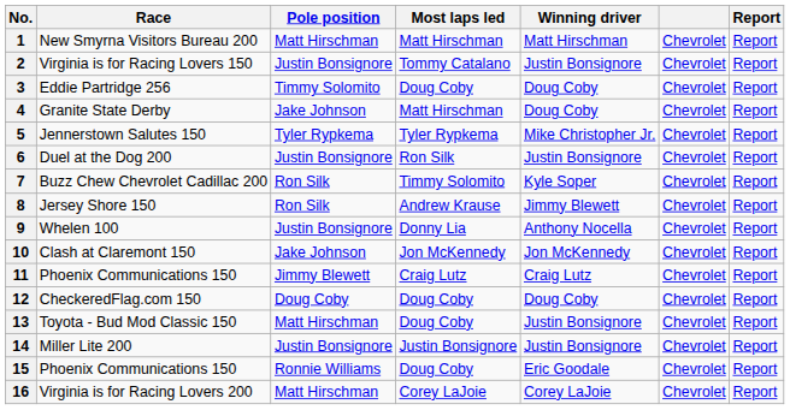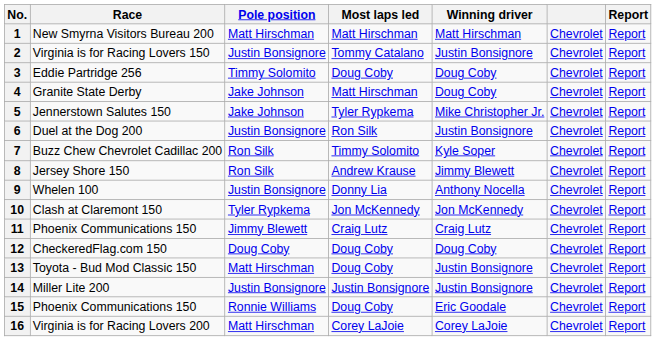 <table class="wikitable sortable" style="font-size:95%">
 <tr>
 <th>No.</th>
 <th>Race</th>
 <th><a href='#'>Pole position</a></th>
 <th>Most laps led</th>
 <th>Winning driver</th>
 <th></th>
 <th>Report</th>
 </tr>
 <tr>
 <th>1</th>
 <td>New Smyrna Visitors Bureau 200</td>
 <td><a href='#'>Matt Hirschman</a></td>
 <td><a href='#'>Matt Hirschman</a></td>
 <td><a href='#'>Matt Hirschman</a></td>
 <td><a href='#'>Chevrolet</a></td>
 <td><a href='#'>Report</a></td>
 </tr>
 <tr>
 <th>2</th>
 <td>Virginia is for Racing Lovers 150</td>
 <td><a href='#'>Justin Bonsignore</a></td>
 <td><a href='#'>Tommy Catalano</a></td>
 <td><a href='#'>Justin Bonsignore</a></td>
 <td><a href='#'>Chevrolet</a></td>
 <td><a href='#'>Report</a></td>
 </tr>
 <tr>
 <th>3</th>
 <td>Eddie Partridge 256</td>
 <td><a href='#'>Timmy Solomito</a></td>
 <td><a href='#'>Doug Coby</a></td>
 <td><a href='#'>Doug Coby</a></td>
 <td><a href='#'>Chevrolet</a></td>
 <td><a href='#'>Report</a></td>
 </tr>
 <tr>
 <th>4</th>
 <td>Granite State Derby</td>
 <td><a href='#'>Jake Johnson</a></td>
 <td><a href='#'>Matt Hirschman</a></td>
 <td><a href='#'>Doug Coby</a></td>
 <td><a href='#'>Chevrolet</a></td>
 <td><a href='#'>Report</a></td>
 </tr>
 <tr>
 <th>5</th>
 <td>Jennerstown Salutes 150</td>
-<td><a href='#'>Tyler Rypkema</a></td>
+<td><a href='#'>Jake Johnson</a></td>
 <td><a href='#'>Tyler Rypkema</a></td>
 <td><a href='#'>Mike Christopher Jr.</a></td>
 <td><a href='#'>Chevrolet</a></td>
 <td><a href='#'>Report</a></td>
 </tr>
 <tr>
 <th>6</th>
 <td>Duel at the Dog 200</td>
 <td><a href='#'>Justin Bonsignore</a></td>
 <td><a href='#'>Ron Silk</a></td>
 <td><a href='#'>Justin Bonsignore</a></td>
 <td><a href='#'>Chevrolet</a></td>
 <td><a href='#'>Report</a></td>
 </tr>
 <tr>
 <th>7</th>
 <td>Buzz Chew Chevrolet Cadillac 200</td>
 <td><a href='#'>Ron Silk</a></td>
 <td><a href='#'>Timmy Solomito</a></td>
 <td><a href='#'>Kyle Soper</a></td>
 <td><a href='#'>Chevrolet</a></td>
 <td><a href='#'>Report</a></td>
 </tr>
 <tr>
 <th>8</th>
 <td>Jersey Shore 150</td>
 <td><a href='#'>Ron Silk</a></td>
 <td><a href='#'>Andrew Krause</a></td>
 <td><a href='#'>Jimmy Blewett</a></td>
 <td><a href='#'>Chevrolet</a></td>
 <td><a href='#'>Report</a></td>
 </tr>
 <tr>
 <th>9</th>
 <td>Whelen 100</td>
 <td><a href='#'>Justin Bonsignore</a></td>
 <td><a href='#'>Donny Lia</a></td>
 <td><a href='#'>Anthony Nocella</a></td>
 <td><a href='#'>Chevrolet</a></td>
 <td><a href='#'>Report</a></td>
 </tr>
 <tr>
 <th>10</th>
 <td>Clash at Claremont 150</td>
-<td><a href='#'>Jake Johnson</a></td>
+<td><a href='#'>Tyler Rypkema</a></td>
 <td><a href='#'>Jon McKennedy</a></td>
 <td><a href='#'>Jon McKennedy</a></td>
 <td><a href='#'>Chevrolet</a></td>
 <td><a href='#'>Report</a></td>
 </tr>
 <tr>
 <th>11</th>
 <td>Phoenix Communications 150</td>
 <td><a href='#'>Jimmy Blewett</a></td>
 <td><a href='#'>Craig Lutz</a></td>
 <td><a href='#'>Craig Lutz</a></td>
 <td><a href='#'>Chevrolet</a></td>
 <td><a href='#'>Report</a></td>
 </tr>
 <tr>
 <th>12</th>
 <td>CheckeredFlag.com 150</td>
 <td><a href='#'>Doug Coby</a></td>
 <td><a href='#'>Doug Coby</a></td>
 <td><a href='#'>Doug Coby</a></td>
 <td><a href='#'>Chevrolet</a></td>
 <td><a href='#'>Report</a></td>
 </tr>
 <tr>
 <th>13</th>
 <td>Toyota - Bud Mod Classic 150</td>
 <td><a href='#'>Matt Hirschman</a></td>
 <td><a href='#'>Doug Coby</a></td>
 <td><a href='#'>Justin Bonsignore</a></td>
 <td><a href='#'>Chevrolet</a></td>
 <td><a href='#'>Report</a></td>
 </tr>
 <tr>
 <th>14</th>
 <td>Miller Lite 200</td>
 <td><a href='#'>Justin Bonsignore</a></td>
 <td><a href='#'>Justin Bonsignore</a></td>
 <td><a href='#'>Justin Bonsignore</a></td>
 <td><a href='#'>Chevrolet</a></td>
 <td><a href='#'>Report</a></td>
 </tr>
 <tr>
 <th>15</th>
 <td>Phoenix Communications 150</td>
 <td><a href='#'>Ronnie Williams</a></td>
 <td><a href='#'>Doug Coby</a></td>
 <td><a href='#'>Eric Goodale</a></td>
 <td><a href='#'>Chevrolet</a></td>
 <td><a href='#'>Report</a></td>
 </tr>
 <tr>
 <th>16</th>
 <td>Virginia is for Racing Lovers 200</td>
 <td><a href='#'>Matt Hirschman</a></td>
 <td><a href='#'>Corey LaJoie</a></td>
 <td><a href='#'>Corey LaJoie</a></td>
 <td><a href='#'>Chevrolet</a></td>
 <td><a href='#'>Report</a></td>
 </tr>
 </table>
